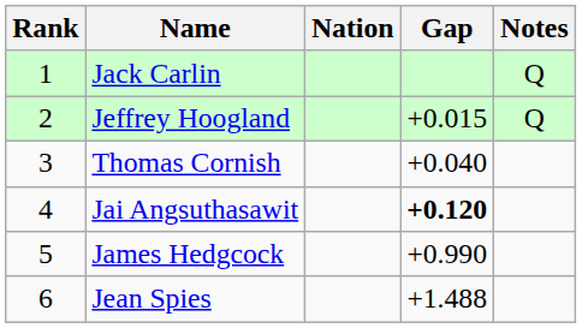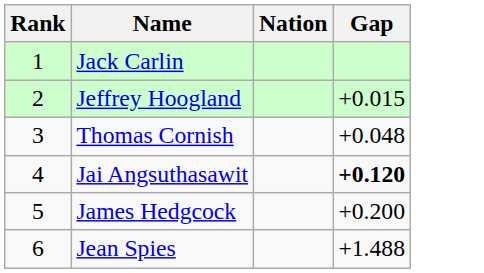 <table class="wikitable sortable" style="text-align:center">
 <tr>
 <th>Rank</th>
 <th>Name</th>
 <th>Nation</th>
 <th>Gap</th>
-<th>Notes</th>
 </tr>
 <tr bgcolor=ccffcc>
 <td>1</td>
 <td align=left><a href='#'>Jack Carlin</a></td>
 <td align=left></td>
 <td></td>
-<td>Q</td>
 </tr>
 <tr bgcolor=ccffcc>
 <td>2</td>
 <td align=left><a href='#'>Jeffrey Hoogland</a></td>
 <td align=left></td>
 <td>+0.015</td>
-<td>Q</td>
 </tr>
 <tr>
 <td>3</td>
 <td align=left><a href='#'>Thomas Cornish</a></td>
 <td align=left></td>
-<td>+0.040</td>
-<td></td>
+<td>+0.048</td>
 </tr>
 <tr>
 <td>4</td>
 <td align=left><a href='#'>Jai Angsuthasawit</a></td>
 <td align=left></td>
 <td><strong>+0.120</strong></td>
-<td></td>
 </tr>
 <tr>
 <td>5</td>
 <td align=left><a href='#'>James Hedgcock</a></td>
 <td align=left></td>
-<td>+0.990</td>
-<td></td>
+<td>+0.200</td>
 </tr>
 <tr>
 <td>6</td>
 <td align=left><a href='#'>Jean Spies</a></td>
 <td align=left></td>
 <td>+1.488</td>
-<td></td>
 </tr>
 </table>
